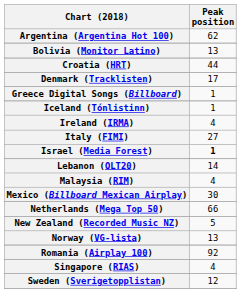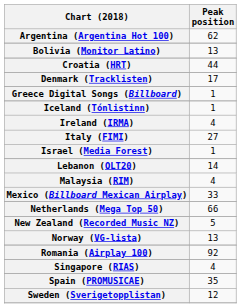 <table class="wikitable sortable plainrowheaders" style="text-align:center">
 <tr>
 <th scope="col">Chart (2018)</th>
 <th scope="col">Peak<br> position</th>
 </tr>
 <tr>
 <th scope="row">Argentina (<a href='#'>Argentina Hot 100</a>)</th>
 <td>62</td>
 </tr>
 <tr>
 </tr>
 <tr>
 </tr>
 <tr>
 </tr>
 <tr>
 </tr>
 <tr>
 <th scope="row">Bolivia (<a href='#'>Monitor Latino</a>)</th>
 <td>13</td>
 </tr>
 <tr>
 </tr>
 <tr>
 </tr>
 <tr>
 </tr>
 <tr>
 <th scope="row">Croatia (<a href='#'>HRT</a>)</th>
 <td>44</td>
 </tr>
 <tr>
 </tr>
 <tr>
 <th scope="row">Denmark (<a href='#'>Tracklisten</a>)</th>
 <td>17</td>
 </tr>
 <tr>
 </tr>
 <tr>
 </tr>
 <tr>
 </tr>
 <tr>
 <th scope="row">Greece Digital Songs (<em><a href='#'>Billboard</a></em>)</th>
 <td>1</td>
 </tr>
 <tr>
 </tr>
 <tr>
 </tr>
 <tr>
 <th scope="row">Iceland (<a href='#'>Tónlistinn</a>)</th>
 <td>1</td>
 </tr>
 <tr>
 <th scope="row">Ireland (<a href='#'>IRMA</a>)</th>
 <td>4</td>
 </tr>
 <tr>
 <th scope="row">Italy (<a href='#'>FIMI</a>)</th>
 <td>27</td>
 </tr>
 <tr>
 <th scope="row">Israel (<a href='#'>Media Forest</a>)</th>
-<td><strong>1</strong></td>
+<td>1</td>
 </tr>
 <tr>
 </tr>
 <tr>
 <th scope="row">Lebanon (<a href='#'>OLT20</a>)</th>
 <td>14</td>
 </tr>
 <tr>
 <th scope="row">Malaysia (<a href='#'>RIM</a>)</th>
 <td>4</td>
 </tr>
 <tr>
 <th scope="row">Mexico (<a href='#'><em>Billboard</em> Mexican Airplay</a>)</th>
-<td>30</td>
+<td>33</td>
 </tr>
 <tr>
 </tr>
 <tr>
 <th scope="row">Netherlands (<a href='#'>Mega Top 50</a>)</th>
 <td>66</td>
 </tr>
 <tr>
 </tr>
 <tr>
 <th scope="row">New Zealand (<a href='#'>Recorded Music NZ</a>)</th>
 <td>5</td>
 </tr>
 <tr>
 <th scope="row">Norway (<a href='#'>VG-lista</a>)</th>
 <td>13</td>
 </tr>
 <tr>
 </tr>
 <tr>
 <th scope="row">Romania (<a href='#'>Airplay 100</a>)</th>
 <td>92</td>
 </tr>
 <tr>
 </tr>
 <tr>
 <th scope="row">Singapore (<a href='#'>RIAS</a>)</th>
 <td>4</td>
 </tr>
 <tr>
 </tr>
 <tr>
+<th scope="row">Spain (<a href='#'>PROMUSICAE</a>)</th>
+<td>35</td>
+</tr>
+<tr>
 <th scope="row">Sweden (<a href='#'>Sverigetopplistan</a>)</th>
 <td>12</td>
 </tr>
 <tr>
 </tr>
 <tr>
 </tr>
 <tr>
 </tr>
 <tr>
 </tr>
 <tr>
 </tr>
 <tr>
 </tr>
 <tr>
 </tr>
 <tr>
 </tr>
 <tr>
 </tr>
 </table>
